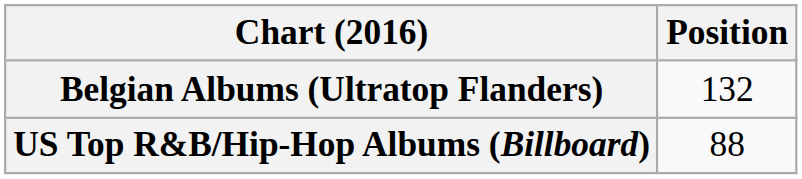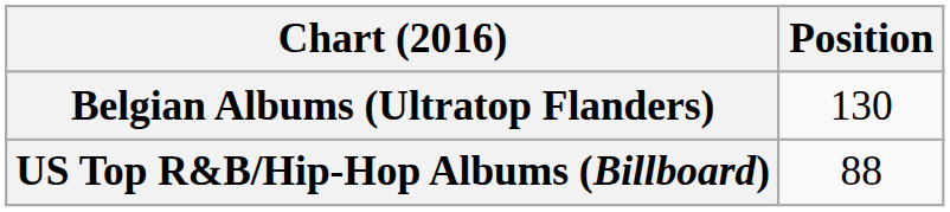 <table class="wikitable sortable plainrowheaders" style="text-align:center">
 <tr>
 <th scope="col">Chart (2016)</th>
 <th scope="col">Position</th>
 </tr>
 <tr>
 <th scope="row">Belgian Albums (Ultratop Flanders)</th>
-<td>132</td>
+<td>130</td>
 </tr>
 <tr>
 <th scope="row">US Top R&B/Hip-Hop Albums (<em>Billboard</em>)</th>
 <td>88</td>
 </tr>
 </table>
